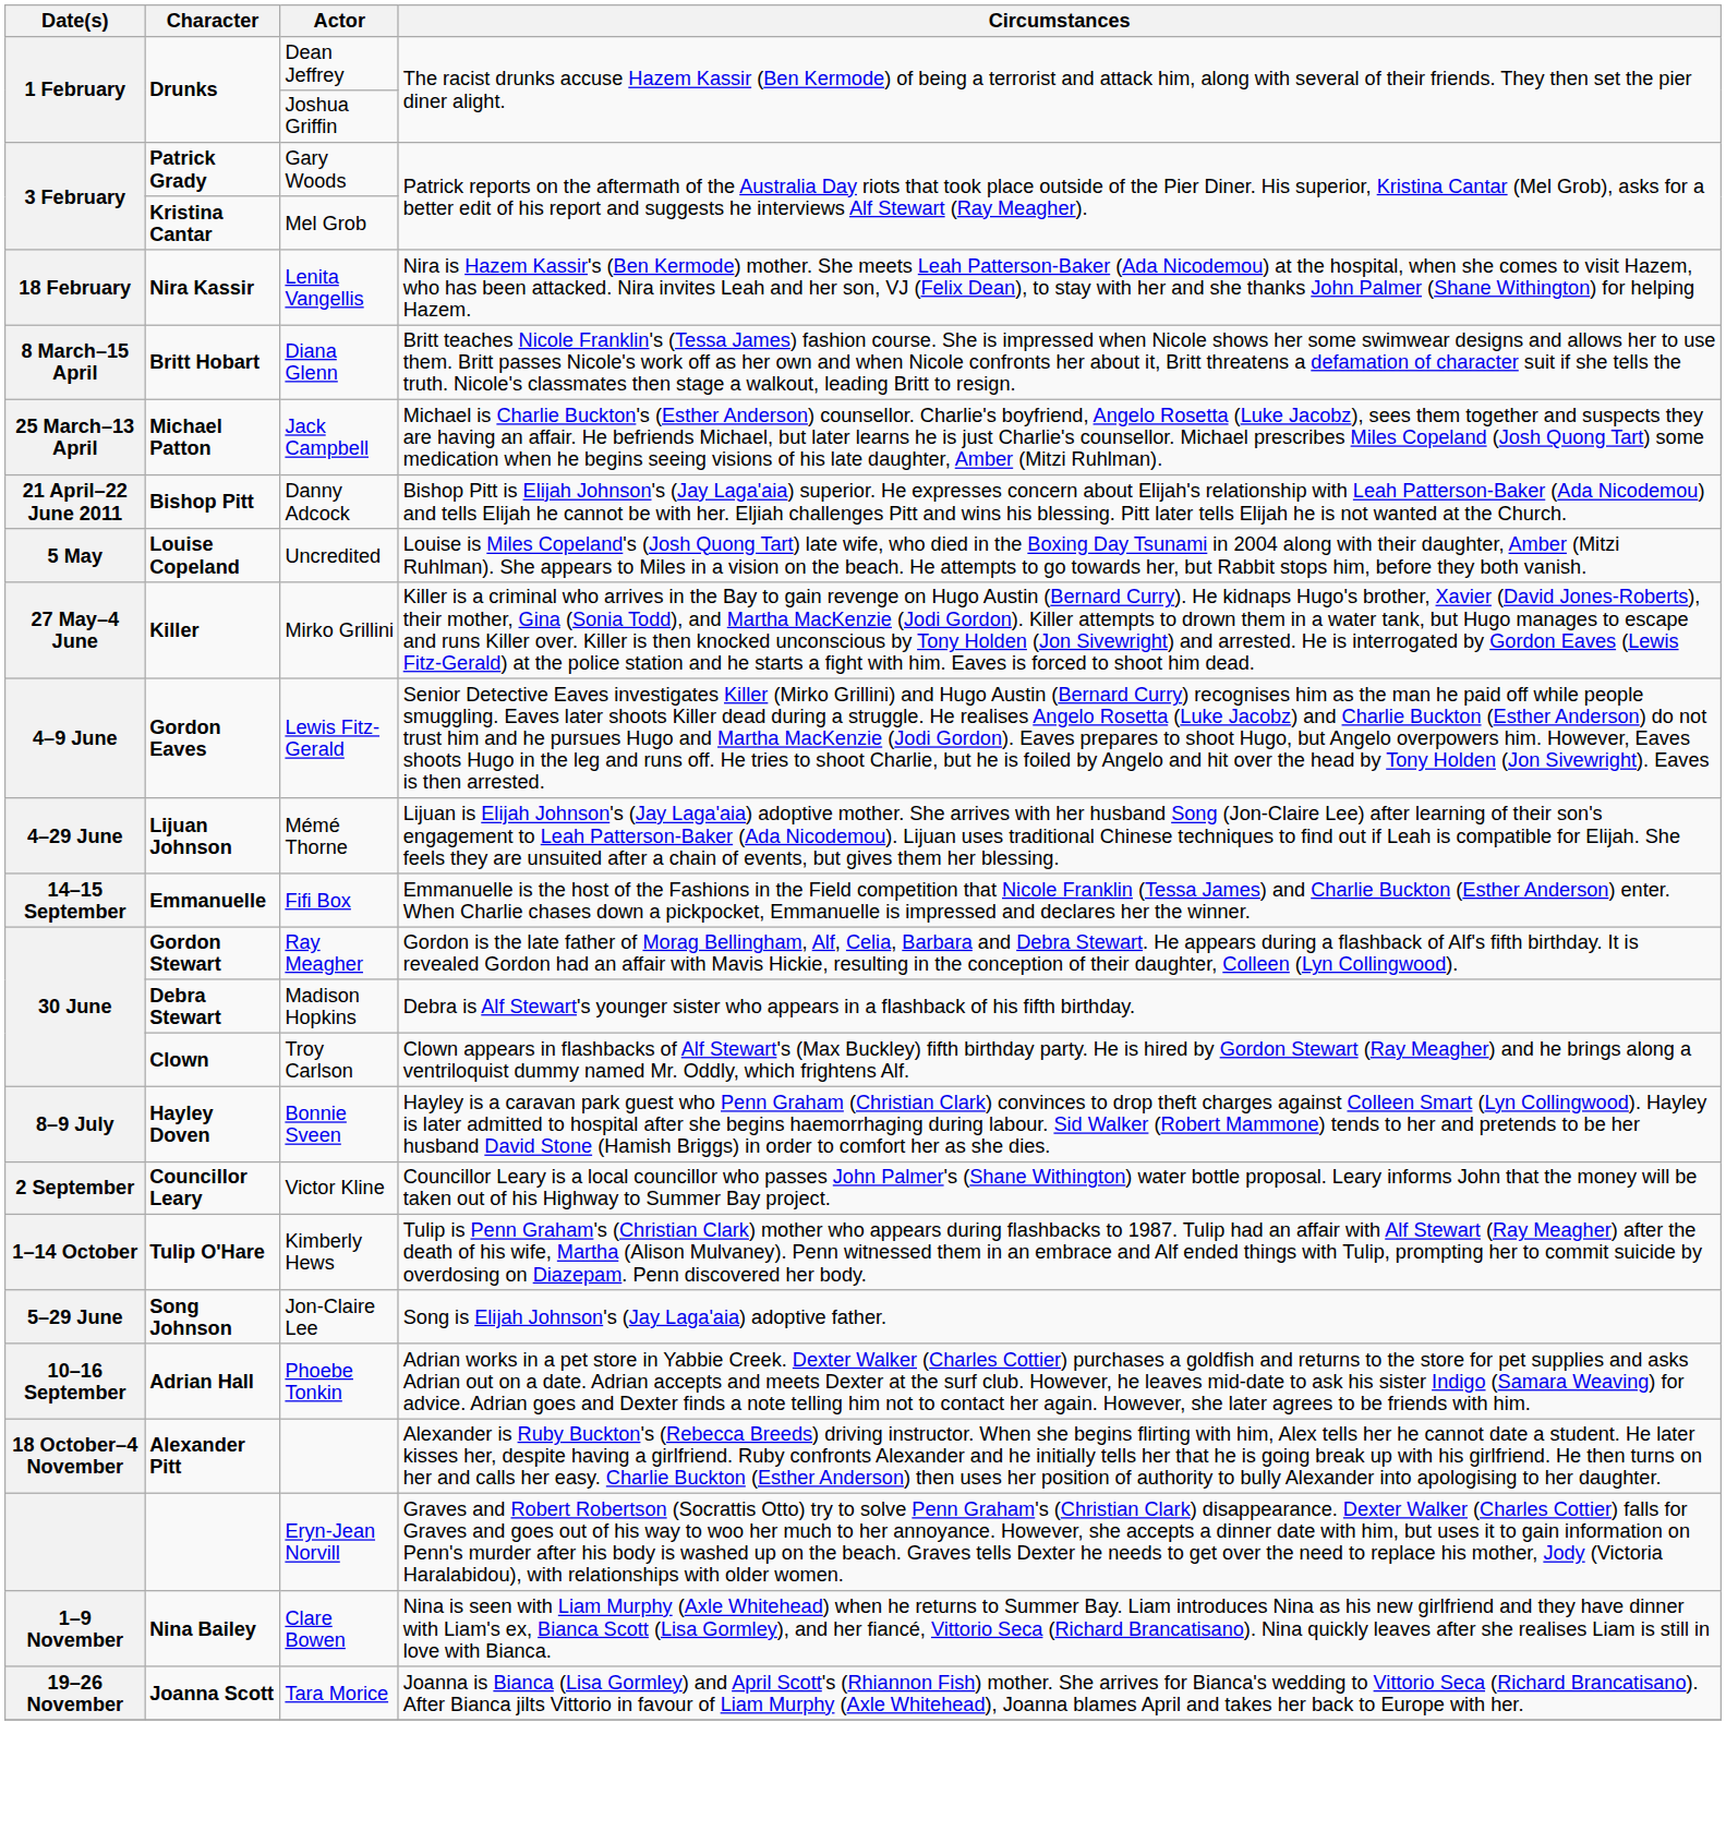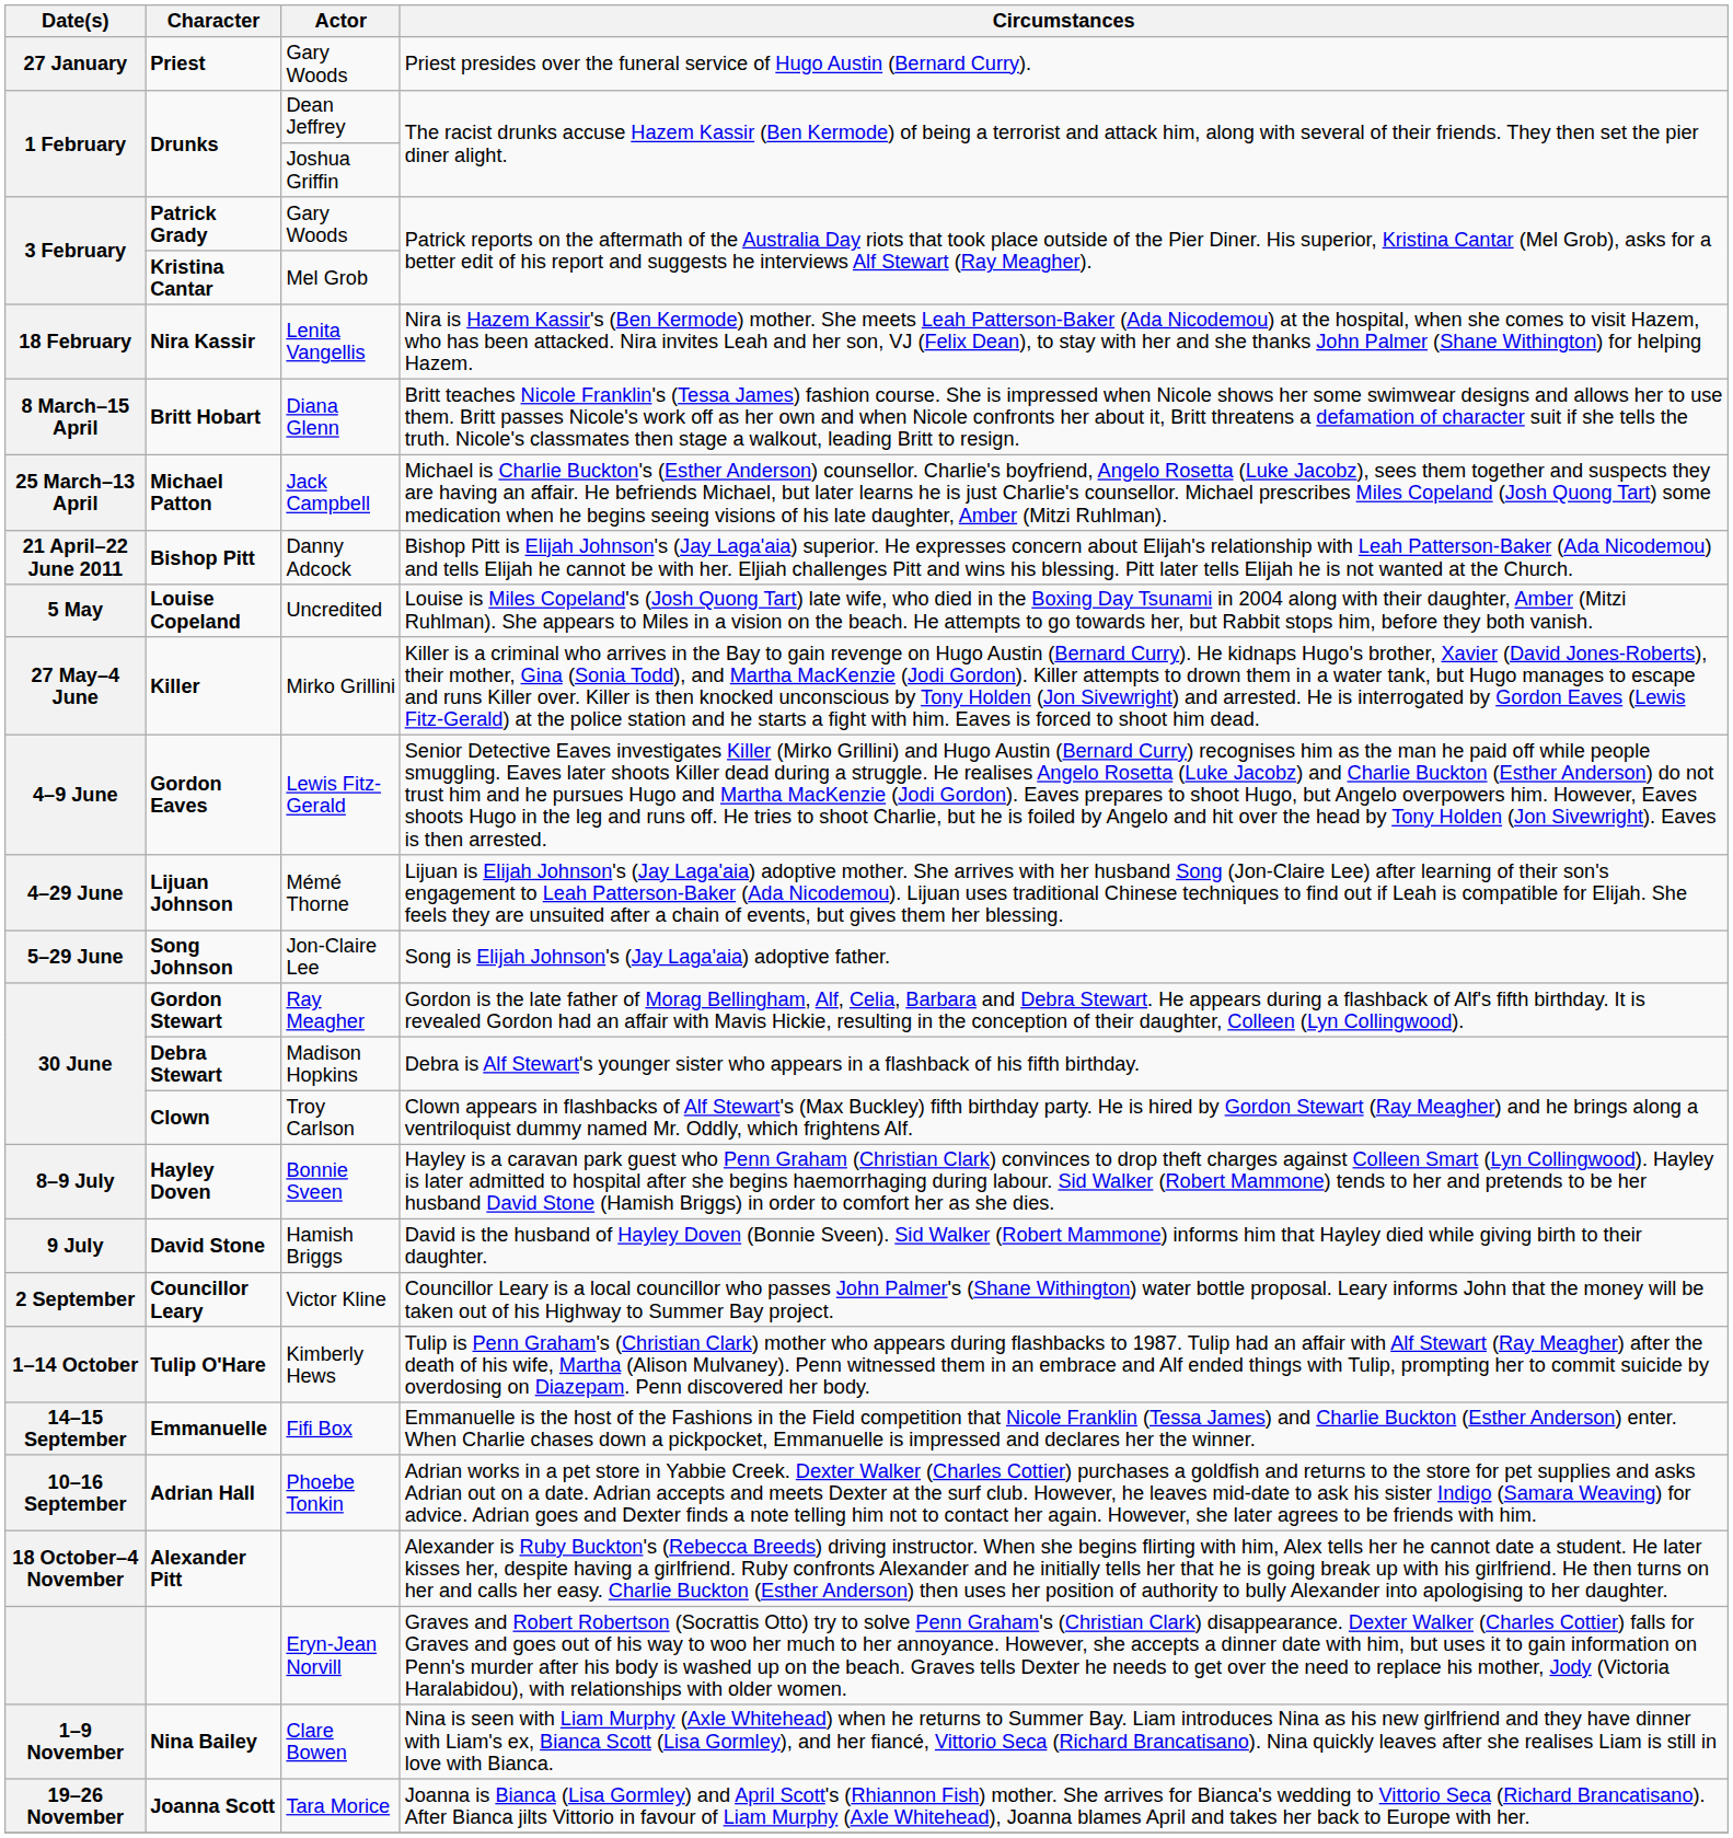 <table class="wikitable plainrowheaders" style="font-size:90%">
 <tr>
 <th scope="col">Date(s)</th>
 <th scope="col">Character</th>
 <th scope="col">Actor</th>
 <th scope="col">Circumstances</th>
+</tr>
+<tr>
+<th scope="row">27 January</th>
+<td><strong>Priest</strong></td>
+<td>Gary Woods</td>
+<td>Priest presides over the funeral service of <a href='#'>Hugo Austin</a> (<a href='#'>Bernard Curry</a>).</td>
 </tr>
 <tr>
 <th scope="row" rowspan="2">1 February</th>
 <td rowspan="2"><strong>Drunks</strong></td>
 <td>Dean Jeffrey</td>
 <td rowspan="2">The racist drunks accuse <a href='#'>Hazem Kassir</a> (<a href='#'>Ben Kermode</a>) of being a terrorist and attack him, along with several of their friends. They then set the pier diner alight.</td>
 </tr>
 <tr>
 <td>Joshua Griffin</td>
 </tr>
 <tr>
 <th scope="row" rowspan="2">3 February</th>
 <td><strong>Patrick Grady</strong></td>
 <td>Gary Woods</td>
 <td rowspan="2">Patrick reports on the aftermath of the <a href='#'>Australia Day</a> riots that took place outside of the Pier Diner. His superior, <a href='#'>Kristina Cantar</a> (Mel Grob), asks for a better edit of his report and suggests he interviews <a href='#'>Alf Stewart</a> (<a href='#'>Ray Meagher</a>).</td>
 </tr>
 <tr>
 <td><strong>Kristina Cantar</strong></td>
 <td>Mel Grob</td>
 </tr>
 <tr>
 <th scope="row">18 February</th>
 <td><strong>Nira Kassir</strong></td>
 <td><a href='#'>Lenita Vangellis</a></td>
 <td>Nira is <a href='#'>Hazem Kassir</a>'s (<a href='#'>Ben Kermode</a>) mother. She meets <a href='#'>Leah Patterson-Baker</a>  (<a href='#'>Ada Nicodemou</a>) at the hospital, when she comes to visit Hazem, who has been attacked. Nira invites Leah and her son, VJ (<a href='#'>Felix Dean</a>), to stay with her and she thanks <a href='#'>John Palmer</a> (<a href='#'>Shane Withington</a>) for helping Hazem.</td>
 </tr>
 <tr>
 <th scope="row">8 March–15 April</th>
 <td><strong>Britt Hobart</strong></td>
 <td><a href='#'>Diana Glenn</a></td>
 <td>Britt teaches <a href='#'>Nicole Franklin</a>'s (<a href='#'>Tessa James</a>) fashion course. She is impressed when Nicole shows her some swimwear designs and allows her to use them. Britt passes Nicole's work off as her own and when Nicole confronts her about it, Britt threatens a <a href='#'>defamation of character</a> suit if she tells the truth. Nicole's classmates then stage a walkout, leading Britt to resign.</td>
 </tr>
 <tr>
 <th scope="row">25 March–13 April</th>
 <td><strong>Michael Patton</strong></td>
 <td><a href='#'>Jack Campbell</a></td>
 <td>Michael is <a href='#'>Charlie Buckton</a>'s (<a href='#'>Esther Anderson</a>) counsellor. Charlie's boyfriend, <a href='#'>Angelo Rosetta</a> (<a href='#'>Luke Jacobz</a>), sees them together and suspects they are having an affair. He befriends Michael, but later learns he is just Charlie's counsellor. Michael prescribes <a href='#'>Miles Copeland</a> (<a href='#'>Josh Quong Tart</a>) some medication when he begins seeing visions of his late daughter, <a href='#'>Amber</a> (Mitzi Ruhlman).</td>
 </tr>
 <tr>
 <th scope="row">21 April–22 June 2011</th>
 <td><strong>Bishop Pitt</strong></td>
 <td>Danny Adcock</td>
 <td>Bishop Pitt is <a href='#'>Elijah Johnson</a>'s (<a href='#'>Jay Laga'aia</a>) superior. He expresses concern about Elijah's relationship with <a href='#'>Leah Patterson-Baker</a> (<a href='#'>Ada Nicodemou</a>) and tells Elijah he cannot be with her. Eljiah challenges Pitt and wins his blessing. Pitt later tells Elijah he is not wanted at the Church.</td>
 </tr>
 <tr>
 <th scope="row">5 May</th>
 <td><strong>Louise Copeland</strong></td>
 <td>Uncredited</td>
 <td>Louise is <a href='#'>Miles Copeland</a>'s (<a href='#'>Josh Quong Tart</a>) late wife, who died in the <a href='#'>Boxing Day Tsunami</a> in 2004 along with their daughter, <a href='#'>Amber</a> (Mitzi Ruhlman). She appears to Miles in a vision on the beach. He attempts to go towards her, but Rabbit stops him, before they both vanish.</td>
 </tr>
 <tr>
 <th scope="row">27 May–4 June</th>
 <td><strong>Killer</strong></td>
 <td>Mirko Grillini</td>
 <td>Killer is a criminal who arrives in the Bay to gain revenge on Hugo Austin (<a href='#'>Bernard Curry</a>). He kidnaps Hugo's brother, <a href='#'>Xavier</a> (<a href='#'>David Jones-Roberts</a>), their mother, <a href='#'>Gina</a> (<a href='#'>Sonia Todd</a>), and <a href='#'>Martha MacKenzie</a> (<a href='#'>Jodi Gordon</a>). Killer attempts to drown them in a water tank, but Hugo manages to escape and runs Killer over. Killer is then knocked unconscious by <a href='#'>Tony Holden</a> (<a href='#'>Jon Sivewright</a>) and arrested. He is interrogated by <a href='#'>Gordon Eaves</a> (<a href='#'>Lewis Fitz-Gerald</a>) at the police station and he starts a fight with him. Eaves is forced to shoot him dead.</td>
 </tr>
 <tr>
 <th scope="row">4–9 June</th>
 <td><strong>Gordon Eaves</strong></td>
 <td><a href='#'>Lewis Fitz-Gerald</a></td>
 <td>Senior Detective Eaves investigates <a href='#'>Killer</a> (Mirko Grillini) and Hugo Austin (<a href='#'>Bernard Curry</a>) recognises him as the man he paid off while people smuggling. Eaves later shoots Killer dead during a struggle. He realises <a href='#'>Angelo Rosetta</a> (<a href='#'>Luke Jacobz</a>) and <a href='#'>Charlie Buckton</a> (<a href='#'>Esther Anderson</a>) do not trust him and he pursues Hugo and <a href='#'>Martha MacKenzie</a> (<a href='#'>Jodi Gordon</a>). Eaves prepares to shoot Hugo, but Angelo overpowers him. However, Eaves shoots Hugo in the leg and runs off. He tries to shoot Charlie, but he is foiled by Angelo and hit over the head by <a href='#'>Tony Holden</a> (<a href='#'>Jon Sivewright</a>). Eaves is then arrested.</td>
 </tr>
 <tr>
 <th scope="row">4–29 June</th>
 <td><strong>Lijuan Johnson</strong></td>
 <td>Mémé Thorne</td>
 <td>Lijuan is <a href='#'>Elijah Johnson</a>'s  (<a href='#'>Jay Laga'aia</a>) adoptive mother. She arrives with her husband <a href='#'>Song</a> (Jon-Claire Lee) after learning of their son's engagement to <a href='#'>Leah Patterson-Baker</a> (<a href='#'>Ada Nicodemou</a>).  Lijuan uses traditional Chinese techniques to find out if Leah is compatible for Elijah. She feels they are unsuited after a chain of events, but gives them her blessing.</td>
 </tr>
 <tr>
-<th scope="row">14–15 September</th>
-<td><strong>Emmanuelle</strong></td>
-<td><a href='#'>Fifi Box</a></td>
-<td>Emmanuelle is the host of the Fashions in the Field competition that <a href='#'>Nicole Franklin</a> (<a href='#'>Tessa James</a>) and <a href='#'>Charlie Buckton</a> (<a href='#'>Esther Anderson</a>) enter. When Charlie chases down a pickpocket, Emmanuelle is impressed and declares her the winner.</td>
+<th scope="row">5–29 June</th>
+<td><strong>Song Johnson</strong></td>
+<td>Jon-Claire Lee</td>
+<td>Song is <a href='#'>Elijah Johnson</a>'s (<a href='#'>Jay Laga'aia</a>) adoptive father.</td>
 </tr>
 <tr>
 <th scope="row" rowspan="3">30 June</th>
 <td><strong>Gordon Stewart</strong></td>
 <td><a href='#'>Ray Meagher</a></td>
 <td>Gordon is the late father of <a href='#'>Morag Bellingham</a>, <a href='#'>Alf</a>, <a href='#'>Celia</a>, <a href='#'>Barbara</a> and <a href='#'>Debra Stewart</a>. He appears during a flashback of Alf's fifth birthday. It is revealed Gordon had an affair with Mavis Hickie, resulting in the conception of their daughter, <a href='#'>Colleen</a> (<a href='#'>Lyn Collingwood</a>).</td>
 </tr>
 <tr>
 <td><strong>Debra Stewart</strong></td>
 <td>Madison Hopkins</td>
 <td>Debra is <a href='#'>Alf Stewart</a>'s younger sister who appears in a flashback of his fifth birthday.</td>
 </tr>
 <tr>
 <td><strong>Clown</strong></td>
 <td>Troy Carlson</td>
 <td>Clown appears in flashbacks of <a href='#'>Alf Stewart</a>'s (Max Buckley) fifth birthday party. He is hired by <a href='#'>Gordon Stewart</a> (<a href='#'>Ray Meagher</a>) and he brings along a ventriloquist dummy named Mr. Oddly, which frightens Alf.</td>
 </tr>
 <tr>
 <th scope="row">8–9 July</th>
 <td><strong>Hayley Doven</strong></td>
 <td><a href='#'>Bonnie Sveen</a></td>
 <td>Hayley is a caravan park guest who <a href='#'>Penn Graham</a> (<a href='#'>Christian Clark</a>) convinces to drop theft charges against <a href='#'>Colleen Smart</a> (<a href='#'>Lyn Collingwood</a>). Hayley is later admitted to hospital after she begins haemorrhaging during labour. <a href='#'>Sid Walker</a> (<a href='#'>Robert Mammone</a>) tends to her and pretends to be her husband <a href='#'>David Stone</a> (Hamish Briggs) in order to comfort her as she dies.</td>
 </tr>
 <tr>
+<th scope="row">9 July</th>
+<td><strong>David Stone</strong></td>
+<td>Hamish Briggs</td>
+<td>David is the husband of <a href='#'>Hayley Doven</a> (Bonnie Sveen). <a href='#'>Sid Walker</a> (<a href='#'>Robert Mammone</a>) informs him that Hayley died while giving birth to their daughter.</td>
+</tr>
+<tr>
 <th scope="row">2 September</th>
 <td><strong>Councillor Leary</strong></td>
 <td>Victor Kline</td>
 <td>Councillor Leary is a local councillor who passes <a href='#'>John Palmer</a>'s (<a href='#'>Shane Withington</a>) water bottle proposal. Leary informs John that the money will be taken out of his Highway to Summer Bay project.</td>
 </tr>
 <tr>
 <th scope="row">1–14 October</th>
 <td><strong>Tulip O'Hare</strong></td>
 <td>Kimberly Hews</td>
 <td>Tulip is <a href='#'>Penn Graham</a>'s (<a href='#'>Christian Clark</a>) mother who appears during flashbacks to 1987. Tulip had an affair with <a href='#'>Alf Stewart</a> (<a href='#'>Ray Meagher</a>) after the death of his wife, <a href='#'>Martha</a> (Alison Mulvaney). Penn witnessed them in an embrace and Alf ended things with Tulip, prompting her to commit suicide by overdosing on <a href='#'>Diazepam</a>. Penn discovered her body.</td>
 </tr>
 <tr>
-<th scope="row">5–29 June</th>
-<td><strong>Song Johnson</strong></td>
-<td>Jon-Claire Lee</td>
-<td>Song is <a href='#'>Elijah Johnson</a>'s (<a href='#'>Jay Laga'aia</a>) adoptive father.</td>
+<th scope="row">14–15 September</th>
+<td><strong>Emmanuelle</strong></td>
+<td><a href='#'>Fifi Box</a></td>
+<td>Emmanuelle is the host of the Fashions in the Field competition that <a href='#'>Nicole Franklin</a> (<a href='#'>Tessa James</a>) and <a href='#'>Charlie Buckton</a> (<a href='#'>Esther Anderson</a>) enter. When Charlie chases down a pickpocket, Emmanuelle is impressed and declares her the winner.</td>
 </tr>
 <tr>
 <th scope="row">10–16 September</th>
 <td><strong>Adrian Hall</strong></td>
 <td><a href='#'>Phoebe Tonkin</a></td>
 <td>Adrian works in a pet store in Yabbie Creek. <a href='#'>Dexter Walker</a> (<a href='#'>Charles Cottier</a>) purchases a goldfish and returns to the store for pet supplies and asks Adrian out on a date. Adrian accepts and meets Dexter at the surf club. However, he leaves mid-date to ask his sister <a href='#'>Indigo</a> (<a href='#'>Samara Weaving</a>) for advice. Adrian goes and Dexter finds a note telling him not to contact her again. However, she later agrees to be friends with him.</td>
 </tr>
 <tr>
 <th scope="row">18 October–4 November</th>
 <td><strong>Alexander Pitt</strong></td>
 <td></td>
 <td>Alexander is <a href='#'>Ruby Buckton</a>'s (<a href='#'>Rebecca Breeds</a>) driving instructor. When she begins flirting with him, Alex tells her he cannot date a student. He later kisses her, despite having a girlfriend. Ruby confronts Alexander and he initially tells her that he is going break up with his girlfriend. He then turns on her and calls her easy. <a href='#'>Charlie Buckton</a> (<a href='#'>Esther Anderson</a>) then uses her position of authority to bully Alexander into apologising to her daughter.</td>
 </tr>
 <tr>
 <th scope="row"></th>
 <td></td>
 <td><a href='#'>Eryn-Jean Norvill</a></td>
 <td>Graves and <a href='#'>Robert Robertson</a> (Socrattis Otto) try to solve <a href='#'>Penn Graham</a>'s (<a href='#'>Christian Clark</a>) disappearance. <a href='#'>Dexter Walker</a> (<a href='#'>Charles Cottier</a>) falls for Graves and goes out of his way to woo her much to her annoyance. However, she accepts a dinner date with him, but uses it to gain information on Penn's murder after his body is washed up on the beach. Graves tells Dexter he needs to get over the need to replace his mother, <a href='#'>Jody</a> (Victoria Haralabidou), with relationships with older women.</td>
 </tr>
 <tr>
 <th scope="row">1–9 November</th>
 <td><strong>Nina Bailey</strong></td>
 <td><a href='#'>Clare Bowen</a></td>
 <td>Nina is seen with <a href='#'>Liam Murphy</a> (<a href='#'>Axle Whitehead</a>) when he returns to Summer Bay. Liam introduces Nina as his new girlfriend and they have dinner with Liam's ex, <a href='#'>Bianca Scott</a> (<a href='#'>Lisa Gormley</a>), and her fiancé, <a href='#'>Vittorio Seca</a> (<a href='#'>Richard Brancatisano</a>). Nina quickly leaves after she realises Liam is still in love with Bianca.</td>
 </tr>
 <tr>
 <th scope="row">19–26 November</th>
 <td><strong>Joanna Scott</strong></td>
 <td><a href='#'>Tara Morice</a></td>
 <td>Joanna is <a href='#'>Bianca</a> (<a href='#'>Lisa Gormley</a>) and <a href='#'>April Scott</a>'s (<a href='#'>Rhiannon Fish</a>) mother. She arrives for Bianca's wedding to <a href='#'>Vittorio Seca</a> (<a href='#'>Richard Brancatisano</a>). After Bianca jilts Vittorio in favour of <a href='#'>Liam Murphy</a> (<a href='#'>Axle Whitehead</a>), Joanna blames April and takes her back to Europe with her.</td>
 </tr>
 <tr>
 </tr>
 </table>
